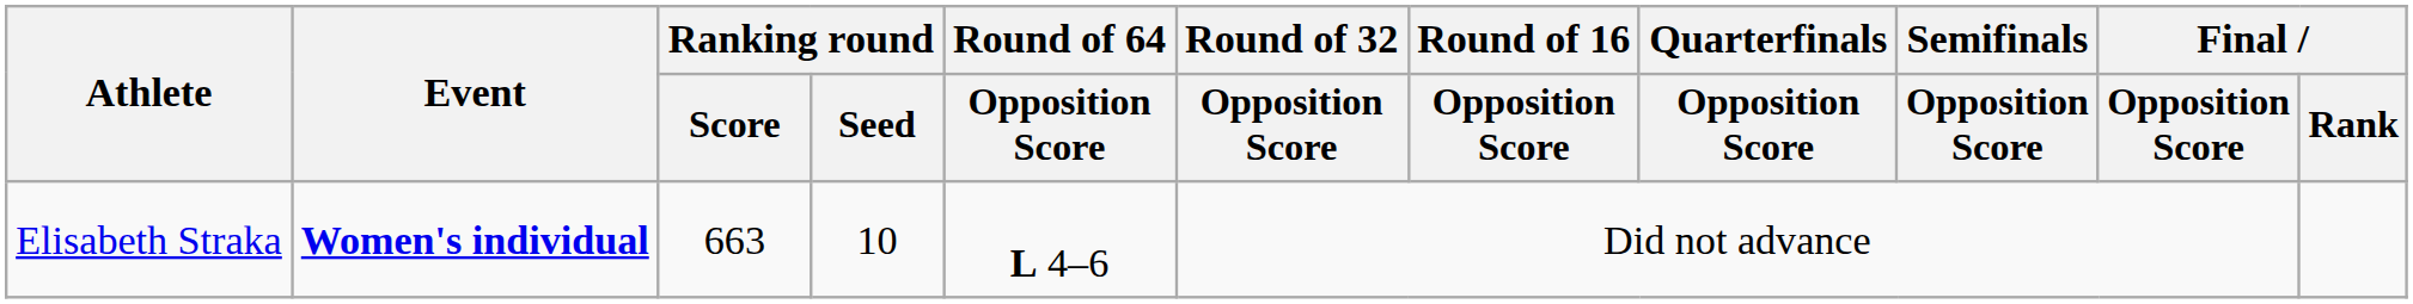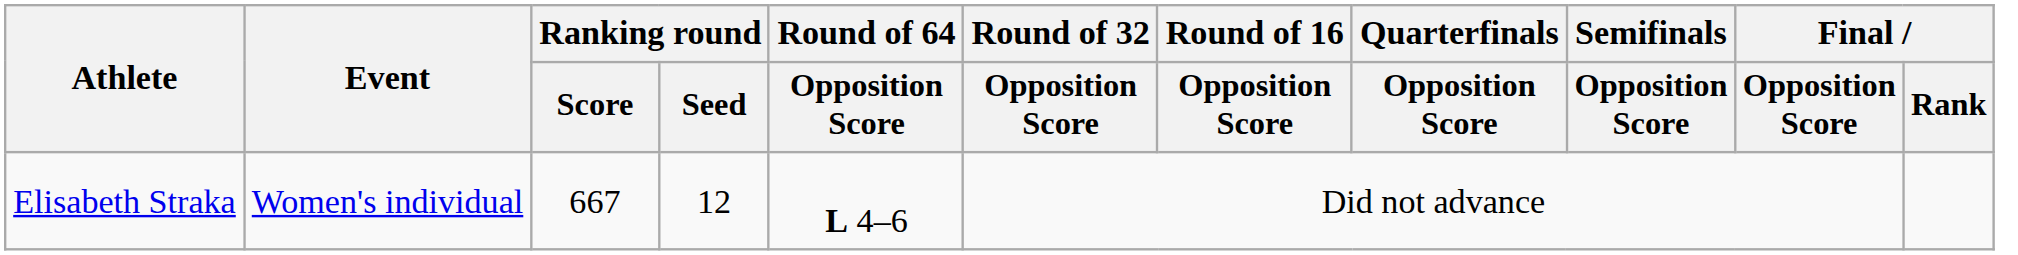 <table class="wikitable" style="font-size:90%; text-align:center">
 <tr>
 <th rowspan=2>Athlete</th>
 <th rowspan=2>Event</th>
 <th colspan="2">Ranking round</th>
 <th>Round of 64</th>
 <th>Round of 32</th>
 <th>Round of 16</th>
 <th>Quarterfinals</th>
 <th>Semifinals</th>
 <th colspan="2">Final / </th>
 </tr>
 <tr style="font-size:95%">
 <th>Score</th>
 <th>Seed</th>
 <th>Opposition<br>Score</th>
 <th>Opposition<br>Score</th>
 <th>Opposition<br>Score</th>
 <th>Opposition<br>Score</th>
 <th>Opposition<br>Score</th>
 <th>Opposition<br>Score</th>
 <th>Rank</th>
 </tr>
 <tr align=center>
 <td align=left><a href='#'>Elisabeth Straka</a></td>
-<td align=left><strong><a href='#'>Women's individual</a></strong></td>
-<td>663</td>
-<td>10</td>
+<td align=left><a href='#'>Women's individual</a></td>
+<td>667</td>
+<td>12</td>
 <td><br><strong>L</strong> 4–6</td>
 <td colspan=5>Did not advance</td>
 <td></td>
 </tr>
 </table>
